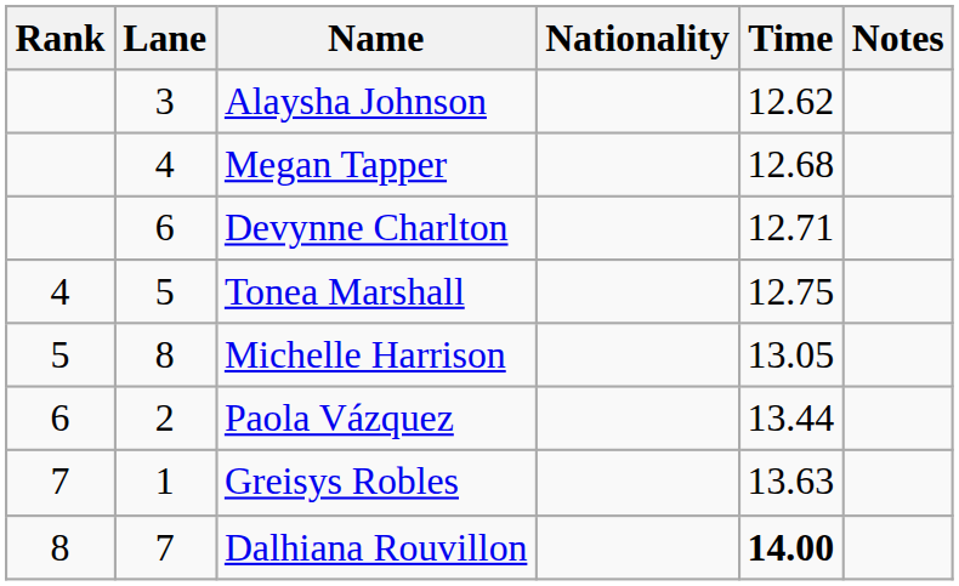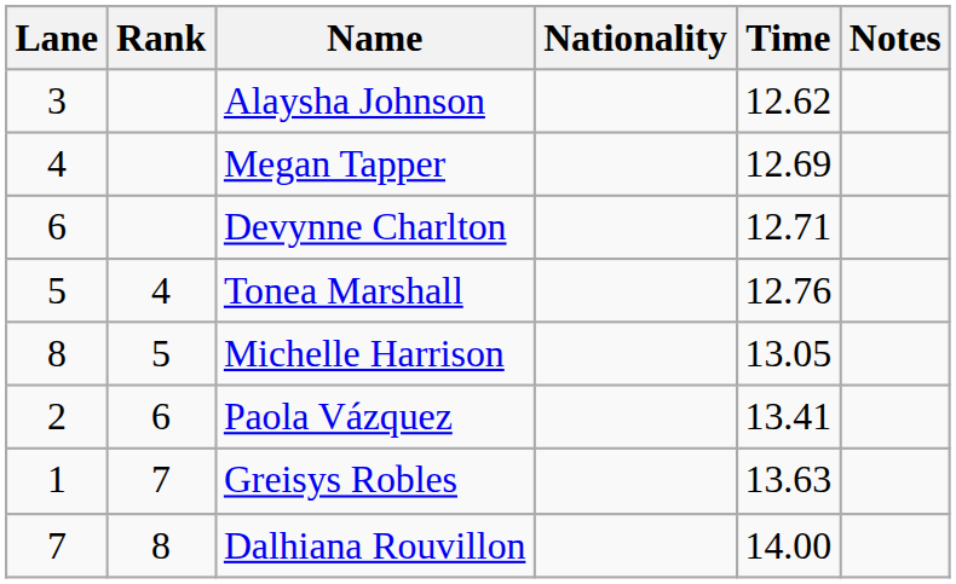 <table class="wikitable sortable" style="text-align:center;font-size:95%">
 <tr>
+<th>Lane</th>
 <th>Rank</th>
-<th>Lane</th>
 <th>Name</th>
 <th>Nationality</th>
 <th>Time</th>
 <th>Notes</th>
 </tr>
 <tr>
+<td>3</td>
 <td></td>
-<td>3</td>
 <td align=left><a href='#'>Alaysha Johnson</a></td>
 <td align=left></td>
 <td>12.62</td>
 <td></td>
 </tr>
 <tr>
+<td>4</td>
 <td></td>
-<td>4</td>
 <td align=left><a href='#'>Megan Tapper</a></td>
 <td align=left></td>
-<td>12.68</td>
+<td>12.69</td>
 <td></td>
 </tr>
 <tr>
+<td>6</td>
 <td></td>
-<td>6</td>
 <td align=left><a href='#'>Devynne Charlton</a></td>
 <td align=left></td>
 <td>12.71</td>
 <td></td>
 </tr>
 <tr>
+<td>5</td>
 <td>4</td>
-<td>5</td>
 <td align=left><a href='#'>Tonea Marshall</a></td>
 <td align=left></td>
-<td>12.75</td>
+<td>12.76</td>
 <td></td>
 </tr>
 <tr>
+<td>8</td>
 <td>5</td>
-<td>8</td>
 <td align=left><a href='#'>Michelle Harrison</a></td>
 <td align=left></td>
 <td>13.05</td>
 <td></td>
 </tr>
 <tr>
+<td>2</td>
 <td>6</td>
-<td>2</td>
 <td align=left><a href='#'>Paola Vázquez</a></td>
 <td align=left></td>
-<td>13.44</td>
+<td>13.41</td>
 <td></td>
 </tr>
 <tr>
+<td>1</td>
 <td>7</td>
-<td>1</td>
 <td align=left><a href='#'>Greisys Robles</a></td>
 <td align=left></td>
 <td>13.63</td>
 <td></td>
 </tr>
 <tr>
+<td>7</td>
 <td>8</td>
-<td>7</td>
 <td align=left><a href='#'>Dalhiana Rouvillon</a></td>
 <td align=left></td>
-<td><strong>14.00</strong></td>
+<td>14.00</td>
 <td></td>
 </tr>
 </table>
